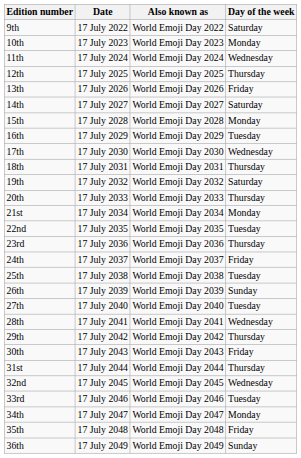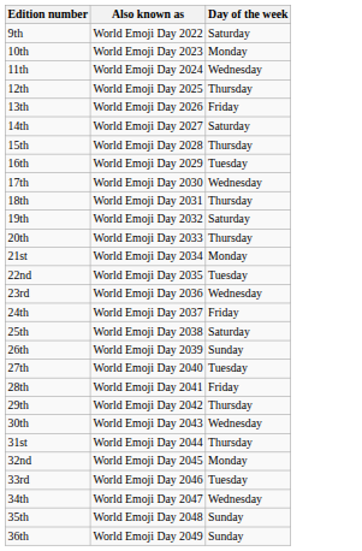 <table class="wikitable sortable">
 <tr>
 <th>Edition number</th>
-<th>Date</th>
 <th>Also known as</th>
 <th>Day of the week</th>
 </tr>
 <tr>
 <td>9th</td>
-<td>17 July 2022</td>
 <td>World Emoji Day 2022</td>
 <td>Saturday</td>
 </tr>
 <tr>
 <td>10th</td>
-<td>17 July 2023</td>
 <td>World Emoji Day 2023</td>
 <td>Monday</td>
 </tr>
 <tr>
 <td>11th</td>
-<td>17 July 2024</td>
 <td>World Emoji Day 2024</td>
 <td>Wednesday</td>
 </tr>
 <tr>
 <td>12th</td>
-<td>17 July 2025</td>
 <td>World Emoji Day 2025</td>
 <td>Thursday</td>
 </tr>
 <tr>
 <td>13th</td>
-<td>17 July 2026</td>
 <td>World Emoji Day 2026</td>
 <td>Friday</td>
 </tr>
 <tr>
 <td>14th</td>
-<td>17 July 2027</td>
 <td>World Emoji Day 2027</td>
 <td>Saturday</td>
 </tr>
 <tr>
 <td>15th</td>
-<td>17 July 2028</td>
 <td>World Emoji Day 2028</td>
-<td>Monday</td>
+<td>Thursday</td>
 </tr>
 <tr>
 <td>16th</td>
-<td>17 July 2029</td>
 <td>World Emoji Day 2029</td>
 <td>Tuesday</td>
 </tr>
 <tr>
 <td>17th</td>
-<td>17 July 2030</td>
 <td>World Emoji Day 2030</td>
 <td>Wednesday</td>
 </tr>
 <tr>
 <td>18th</td>
-<td>17 July 2031</td>
 <td>World Emoji Day 2031</td>
 <td>Thursday</td>
 </tr>
 <tr>
 <td>19th</td>
-<td>17 July 2032</td>
 <td>World Emoji Day 2032</td>
 <td>Saturday</td>
 </tr>
 <tr>
 <td>20th</td>
-<td>17 July 2033</td>
 <td>World Emoji Day 2033</td>
 <td>Thursday</td>
 </tr>
 <tr>
 <td>21st</td>
-<td>17 July 2034</td>
 <td>World Emoji Day 2034</td>
 <td>Monday</td>
 </tr>
 <tr>
 <td>22nd</td>
-<td>17 July 2035</td>
 <td>World Emoji Day 2035</td>
 <td>Tuesday</td>
 </tr>
 <tr>
 <td>23rd</td>
-<td>17 July 2036</td>
 <td>World Emoji Day 2036</td>
-<td>Thursday</td>
+<td>Wednesday</td>
 </tr>
 <tr>
 <td>24th</td>
-<td>17 July 2037</td>
 <td>World Emoji Day 2037</td>
 <td>Friday</td>
 </tr>
 <tr>
 <td>25th</td>
-<td>17 July 2038</td>
 <td>World Emoji Day 2038</td>
-<td>Tuesday</td>
+<td>Saturday</td>
 </tr>
 <tr>
 <td>26th</td>
-<td>17 July 2039</td>
 <td>World Emoji Day 2039</td>
 <td>Sunday</td>
 </tr>
 <tr>
 <td>27th</td>
-<td>17 July 2040</td>
 <td>World Emoji Day 2040</td>
 <td>Tuesday</td>
 </tr>
 <tr>
 <td>28th</td>
-<td>17 July 2041</td>
 <td>World Emoji Day 2041</td>
-<td>Wednesday</td>
+<td>Friday</td>
 </tr>
 <tr>
 <td>29th</td>
-<td>17 July 2042</td>
 <td>World Emoji Day 2042</td>
 <td>Thursday</td>
 </tr>
 <tr>
 <td>30th</td>
-<td>17 July 2043</td>
 <td>World Emoji Day 2043</td>
-<td>Friday</td>
+<td>Wednesday</td>
 </tr>
 <tr>
 <td>31st</td>
-<td>17 July 2044</td>
 <td>World Emoji Day 2044</td>
 <td>Thursday</td>
 </tr>
 <tr>
 <td>32nd</td>
-<td>17 July 2045</td>
 <td>World Emoji Day 2045</td>
-<td>Wednesday</td>
+<td>Monday</td>
 </tr>
 <tr>
 <td>33rd</td>
-<td>17 July 2046</td>
 <td>World Emoji Day 2046</td>
 <td>Tuesday</td>
 </tr>
 <tr>
 <td>34th</td>
-<td>17 July 2047</td>
 <td>World Emoji Day 2047</td>
-<td>Monday</td>
+<td>Wednesday</td>
 </tr>
 <tr>
 <td>35th</td>
-<td>17 July 2048</td>
 <td>World Emoji Day 2048</td>
-<td>Friday</td>
+<td>Sunday</td>
 </tr>
 <tr>
 <td>36th</td>
-<td>17 July 2049</td>
 <td>World Emoji Day 2049</td>
 <td>Sunday</td>
 </tr>
 </table>
